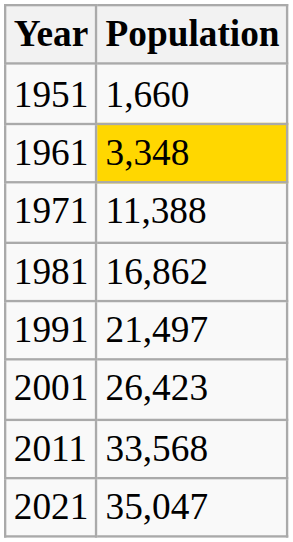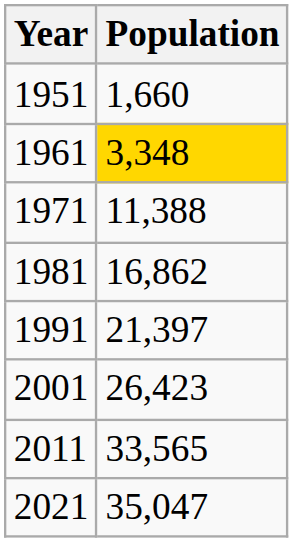 <table class="wikitable">
 <tr>
 <th>Year</th>
 <th>Population</th>
 </tr>
 <tr>
 <td>1951</td>
 <td>1,660</td>
 </tr>
 <tr>
 <td>1961</td>
 <td style="background: gold;">3,348</td>
 </tr>
 <tr>
 <td>1971</td>
 <td>11,388</td>
 </tr>
 <tr>
 <td>1981</td>
 <td>16,862</td>
 </tr>
 <tr>
 <td>1991</td>
-<td>21,497</td>
+<td>21,397</td>
 </tr>
 <tr>
 <td>2001</td>
 <td>26,423</td>
 </tr>
 <tr>
 <td>2011</td>
-<td>33,568</td>
+<td>33,565</td>
 </tr>
 <tr>
 <td>2021</td>
 <td>35,047</td>
 </tr>
 </table>
